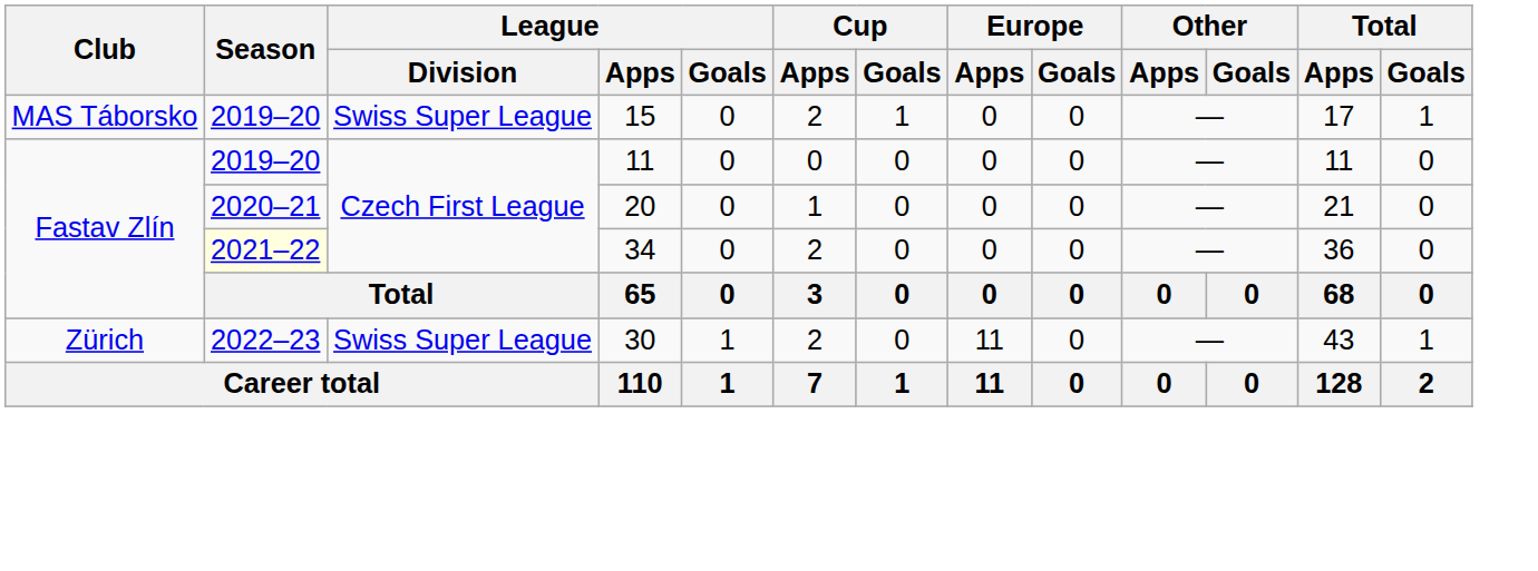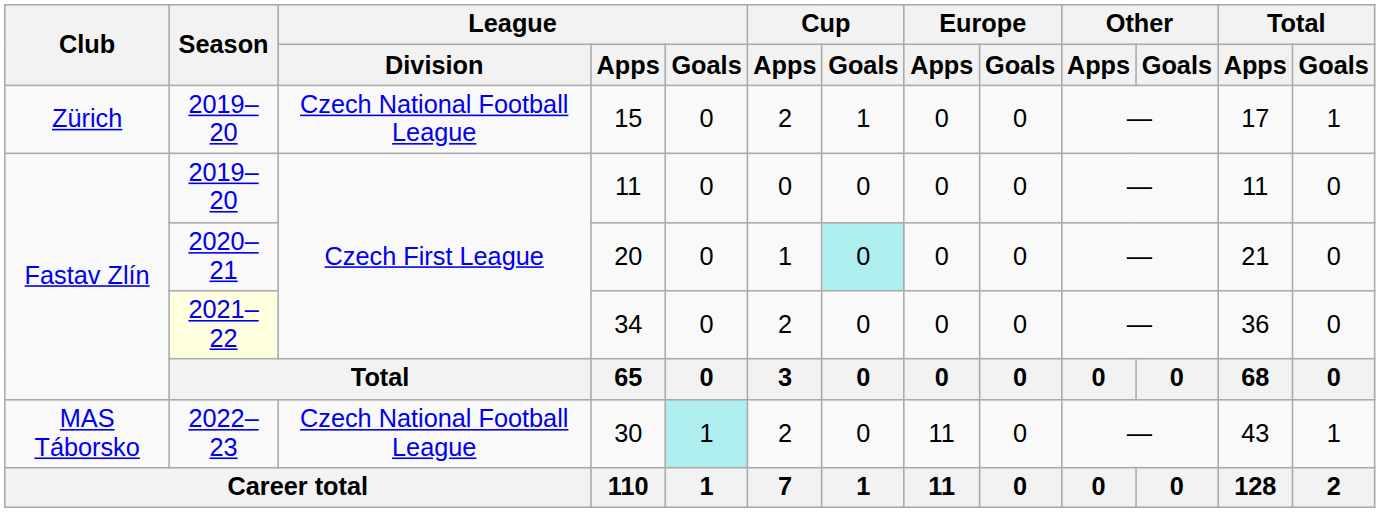 <table class="wikitable" style="text-align:center">
 <tr>
 <th rowspan="2">Club</th>
 <th rowspan="2">Season</th>
 <th colspan="3">League</th>
 <th colspan="2">Cup</th>
 <th colspan="2">Europe</th>
 <th colspan="2">Other</th>
 <th colspan="2">Total</th>
 </tr>
 <tr>
 <th>Division</th>
 <th>Apps</th>
 <th>Goals</th>
 <th>Apps</th>
 <th>Goals</th>
 <th>Apps</th>
 <th>Goals</th>
 <th>Apps</th>
 <th>Goals</th>
 <th>Apps</th>
 <th>Goals</th>
 </tr>
 <tr>
-<td><a href='#'>MAS Táborsko</a></td>
+<td rowspan="1"><a href='#'>Zürich</a></td>
 <td><a href='#'>2019–20</a></td>
-<td rowspan="1"><a href='#'>Swiss Super League</a></td>
+<td><a href='#'>Czech National Football League</a></td>
 <td>15</td>
 <td>0</td>
 <td>2</td>
 <td>1</td>
 <td>0</td>
 <td>0</td>
 <td colspan="2">—</td>
 <td>17</td>
 <td>1</td>
 </tr>
 <tr>
 <td rowspan="4"><a href='#'>Fastav Zlín</a></td>
 <td><a href='#'>2019–20</a></td>
 <td rowspan="3"><a href='#'>Czech First League</a></td>
 <td>11</td>
 <td>0</td>
 <td>0</td>
 <td>0</td>
 <td>0</td>
 <td>0</td>
 <td colspan="2">—</td>
 <td>11</td>
 <td>0</td>
 </tr>
 <tr>
 <td><a href='#'>2020–21</a></td>
 <td>20</td>
 <td>0</td>
 <td>1</td>
-<td>0</td>
+<td style="background: paleturquoise;">0</td>
 <td>0</td>
 <td>0</td>
 <td colspan="2">—</td>
 <td>21</td>
 <td>0</td>
 </tr>
 <tr>
 <td style="background: lightyellow;"><a href='#'>2021–22</a></td>
 <td>34</td>
 <td>0</td>
 <td>2</td>
 <td>0</td>
 <td>0</td>
 <td>0</td>
 <td colspan="2">—</td>
 <td>36</td>
 <td>0</td>
 </tr>
 <tr>
 <th colspan="2">Total</th>
 <th>65</th>
 <th>0</th>
 <th>3</th>
 <th>0</th>
 <th>0</th>
 <th>0</th>
 <th>0</th>
 <th>0</th>
 <th>68</th>
 <th>0</th>
 </tr>
 <tr>
-<td rowspan="1"><a href='#'>Zürich</a></td>
+<td><a href='#'>MAS Táborsko</a></td>
 <td><a href='#'>2022–23</a></td>
-<td rowspan="1"><a href='#'>Swiss Super League</a></td>
+<td><a href='#'>Czech National Football League</a></td>
 <td>30</td>
-<td>1</td>
+<td style="background: paleturquoise;">1</td>
 <td>2</td>
 <td>0</td>
 <td>11</td>
 <td>0</td>
 <td colspan="2">—</td>
 <td>43</td>
 <td>1</td>
 </tr>
 <tr>
 <th colspan="3">Career total</th>
 <th>110</th>
 <th>1</th>
 <th>7</th>
 <th>1</th>
 <th>11</th>
 <th>0</th>
 <th>0</th>
 <th>0</th>
 <th>128</th>
 <th>2</th>
 </tr>
 </table>
